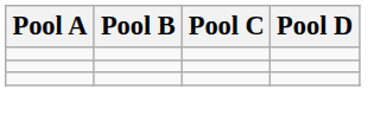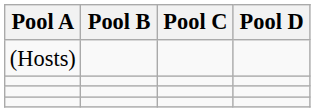 <table class="wikitable">
 <tr>
 <th width=25%>Pool A</th>
 <th width=25%>Pool B</th>
 <th width=25%>Pool C</th>
 <th width=25%>Pool D</th>
+</tr>
+<tr>
+<td> (Hosts)</td>
+<td></td>
+<td></td>
+<td></td>
 </tr>
 <tr>
 <td></td>
 <td></td>
 <td></td>
 <td></td>
 </tr>
 <tr>
 <td></td>
 <td></td>
 <td></td>
 <td></td>
 </tr>
 <tr>
 <td></td>
 <td></td>
 <td></td>
 <td></td>
 </tr>
 </table>
